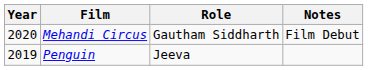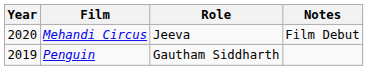 <table class="wikitable">
 <tr>
 <th>Year</th>
 <th>Film</th>
 <th>Role</th>
 <th>Notes</th>
 </tr>
 <tr>
 <td>2020</td>
 <td><em><a href='#'>Mehandi Circus</a></em></td>
-<td>Gautham Siddharth</td>
+<td>Jeeva</td>
 <td>Film Debut </td>
 </tr>
 <tr>
 <td>2019</td>
 <td><em><a href='#'>Penguin</a></em></td>
-<td>Jeeva</td>
+<td>Gautham Siddharth</td>
 <td></td>
 </tr>
 </table>
